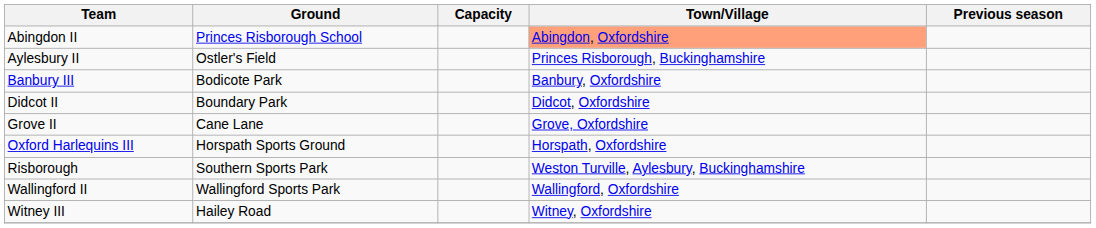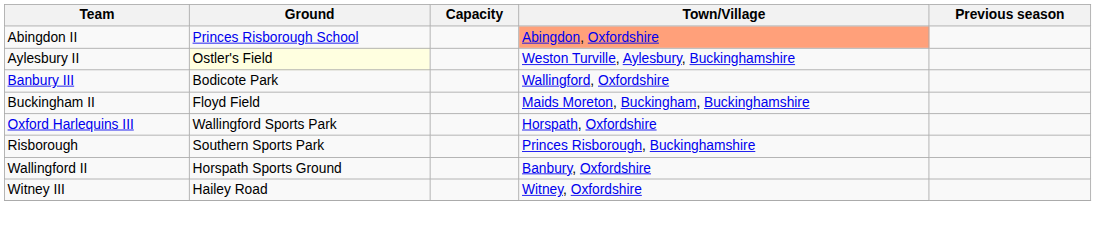 <table class="wikitable sortable" width=100%>
 <tr>
 <th>Team</th>
 <th>Ground</th>
 <th>Capacity</th>
 <th>Town/Village</th>
 <th>Previous season</th>
 </tr>
 <tr>
 <td>Abingdon II</td>
 <td><a href='#'>Princes Risborough School</a></td>
 <td></td>
 <td style="background: lightsalmon;"><a href='#'>Abingdon</a>, <a href='#'>Oxfordshire</a></td>
 <td></td>
 </tr>
 <tr>
 <td>Aylesbury II</td>
-<td>Ostler's Field</td>
+<td style="background: lightyellow;">Ostler's Field</td>
 <td></td>
-<td><a href='#'>Princes Risborough</a>, <a href='#'>Buckinghamshire</a></td>
+<td><a href='#'>Weston Turville</a>, <a href='#'>Aylesbury</a>, <a href='#'>Buckinghamshire</a></td>
 <td></td>
 </tr>
 <tr>
 <td><a href='#'>Banbury III</a></td>
 <td>Bodicote Park</td>
 <td></td>
-<td><a href='#'>Banbury</a>, <a href='#'>Oxfordshire</a></td>
+<td><a href='#'>Wallingford</a>, <a href='#'>Oxfordshire</a></td>
 <td></td>
 </tr>
 <tr>
-<td>Didcot II</td>
-<td>Boundary Park</td>
+<td>Buckingham II</td>
+<td>Floyd Field</td>
 <td></td>
-<td><a href='#'>Didcot</a>, <a href='#'>Oxfordshire</a></td>
-<td></td>
-</tr>
-<tr>
-<td>Grove II</td>
-<td>Cane Lane</td>
-<td></td>
-<td><a href='#'>Grove, Oxfordshire</a></td>
+<td><a href='#'>Maids Moreton</a>, <a href='#'>Buckingham</a>, <a href='#'>Buckinghamshire</a></td>
 <td></td>
 </tr>
 <tr>
 <td><a href='#'>Oxford Harlequins III</a></td>
-<td>Horspath Sports Ground</td>
+<td>Wallingford Sports Park</td>
 <td></td>
 <td><a href='#'>Horspath</a>, <a href='#'>Oxfordshire</a></td>
 <td></td>
 </tr>
 <tr>
 <td>Risborough</td>
 <td>Southern Sports Park</td>
 <td></td>
-<td><a href='#'>Weston Turville</a>, <a href='#'>Aylesbury</a>, <a href='#'>Buckinghamshire</a></td>
+<td><a href='#'>Princes Risborough</a>, <a href='#'>Buckinghamshire</a></td>
 <td></td>
 </tr>
 <tr>
 <td>Wallingford II</td>
-<td>Wallingford Sports Park</td>
+<td>Horspath Sports Ground</td>
 <td></td>
-<td><a href='#'>Wallingford</a>, <a href='#'>Oxfordshire</a></td>
+<td><a href='#'>Banbury</a>, <a href='#'>Oxfordshire</a></td>
 <td></td>
 </tr>
 <tr>
 <td>Witney III</td>
 <td>Hailey Road</td>
 <td></td>
 <td><a href='#'>Witney</a>, <a href='#'>Oxfordshire</a></td>
 <td></td>
 </tr>
 <tr>
 </tr>
 </table>
